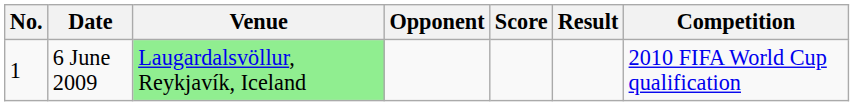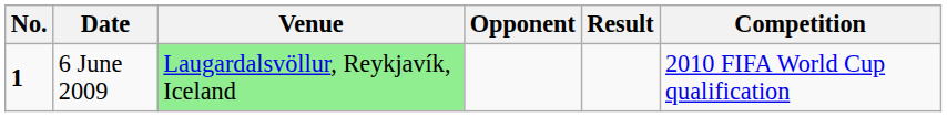 <table class="wikitable">
 <tr>
 <th>No.</th>
 <th>Date</th>
 <th>Venue</th>
 <th>Opponent</th>
-<th>Score</th>
 <th>Result</th>
 <th>Competition</th>
 </tr>
 <tr>
-<td>1</td>
+<td><strong>1</strong></td>
 <td>6 June 2009</td>
 <td style="background: lightgreen;"><a href='#'>Laugardalsvöllur</a>, Reykjavík, Iceland</td>
-<td></td>
 <td></td>
 <td></td>
 <td><a href='#'>2010 FIFA World Cup qualification</a></td>
 </tr>
 </table>
